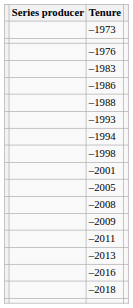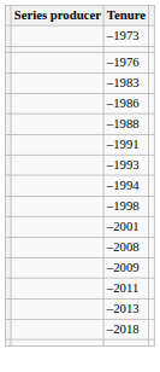 <table class="wikitable sortable">
 <tr>
 <th></th>
 <th>Series producer</th>
 <th>Tenure</th>
 <th></th>
 </tr>
 <tr>
 <th scope="row"></th>
 <td></td>
 <td>–1973</td>
 <td></td>
 </tr>
 <tr>
 <th scope="row"></th>
 <td></td>
 <td></td>
 <td></td>
 </tr>
 <tr>
 <th scope="row"></th>
 <td></td>
 <td>–1976</td>
 <td></td>
 </tr>
 <tr>
 <th scope="row"></th>
 <td></td>
 <td>–1983</td>
 <td></td>
 </tr>
 <tr>
 <th scope="row"></th>
 <td></td>
 <td>–1986</td>
 <td></td>
 </tr>
 <tr>
 <th scope="row"></th>
 <td></td>
 <td>–1988</td>
 <td></td>
 </tr>
 <tr>
 <th scope="row"></th>
 <td></td>
+<td>–1991</td>
+<td></td>
+</tr>
+<tr>
+<th scope="row"></th>
+<td></td>
 <td>–1993</td>
 <td></td>
 </tr>
 <tr>
 <th scope="row"></th>
 <td></td>
 <td>–1994</td>
 <td></td>
 </tr>
 <tr>
 <th scope="row"></th>
 <td></td>
 <td>–1998</td>
 <td></td>
 </tr>
 <tr>
 <th scope="row"></th>
 <td></td>
 <td>–2001</td>
-<td></td>
-</tr>
-<tr>
-<th scope="row"></th>
-<td></td>
-<td>–2005</td>
 <td></td>
 </tr>
 <tr>
 <th scope="row"></th>
 <td></td>
 <td>–2008</td>
 <td></td>
 </tr>
 <tr>
 <th scope="row"></th>
 <td></td>
 <td>–2009</td>
 <td></td>
 </tr>
 <tr>
 <th scope="row"></th>
 <td></td>
 <td>–2011</td>
 <td></td>
 </tr>
 <tr>
 <th scope="row"></th>
 <td></td>
 <td>–2013</td>
 <td></td>
 </tr>
 <tr>
 <th scope="row"></th>
 <td></td>
-<td>–2016</td>
-<td></td>
-</tr>
-<tr>
-<th scope="row"></th>
-<td></td>
 <td>–2018</td>
 <td></td>
 </tr>
 <tr>
 <th scope="row"></th>
 <td></td>
 <td></td>
 <td></td>
 </tr>
 </table>
